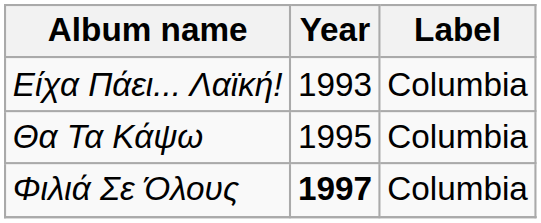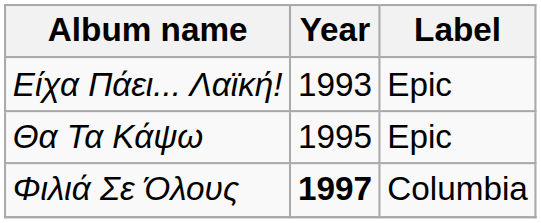 <table class="wikitable" border="1">
 <tr>
 <th>Album name</th>
 <th>Year</th>
 <th>Label</th>
 </tr>
 <tr>
 <td><em>Είχα Πάει... Λαϊκή!</em></td>
 <td>1993</td>
-<td>Columbia</td>
+<td>Epic</td>
 </tr>
 <tr>
 <td><em>Θα Τα Κάψω</em></td>
 <td>1995</td>
-<td>Columbia</td>
+<td>Epic</td>
 </tr>
 <tr>
 <td><em>Φιλιά Σε Όλους</em></td>
 <td><strong>1997</strong></td>
 <td>Columbia</td>
 </tr>
 <tr>
 </tr>
 </table>
